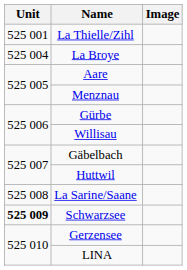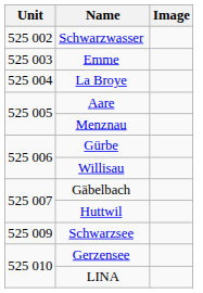 <table class="wikitable" style="text-align:center;">
 <tr class="hintergrundfarbe6">
 <th>Unit</th>
 <th>Name</th>
 <th>Image</th>
 </tr>
 <tr>
-<td>525 001</td>
-<td><a href='#'>La Thielle/Zihl</a> </td>
+<td>525 002</td>
+<td><a href='#'>Schwarzwasser</a> </td>
+<td></td>
+</tr>
+<tr>
+<td>525 003</td>
+<td><a href='#'>Emme</a> </td>
 <td></td>
 </tr>
 <tr>
 <td>525 004</td>
 <td><a href='#'>La Broye</a> </td>
 <td></td>
 </tr>
 <tr>
 <td rowspan="2">525 005</td>
 <td><a href='#'>Aare</a> </td>
 <td></td>
 </tr>
 <tr>
 <td><a href='#'>Menznau</a> </td>
 <td></td>
 </tr>
 <tr>
 <td rowspan="2">525 006</td>
 <td><a href='#'>Gürbe</a> </td>
 <td></td>
 </tr>
 <tr>
 <td><a href='#'>Willisau</a> </td>
 <td></td>
 </tr>
 <tr>
 <td rowspan="2">525 007</td>
 <td>Gäbelbach </td>
 <td></td>
 </tr>
 <tr>
 <td><a href='#'>Huttwil</a> </td>
 <td></td>
 </tr>
 <tr>
-<td>525 008</td>
-<td><a href='#'>La Sarine/Saane</a> </td>
-<td></td>
-</tr>
-<tr>
-<td><strong>525 009</strong></td>
+<td>525 009</td>
 <td><a href='#'>Schwarzsee</a> </td>
 <td></td>
 </tr>
 <tr>
 <td rowspan="2">525 010</td>
 <td><a href='#'>Gerzensee</a> </td>
 <td></td>
 </tr>
 <tr>
 <td>LINA</td>
 <td></td>
 </tr>
 </table>
